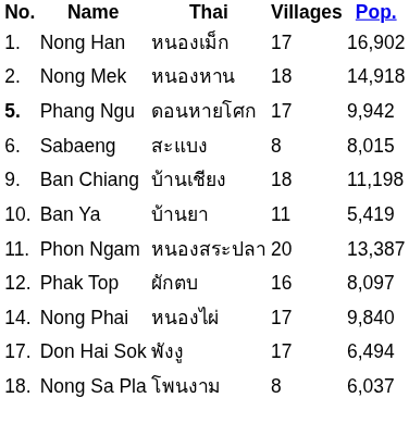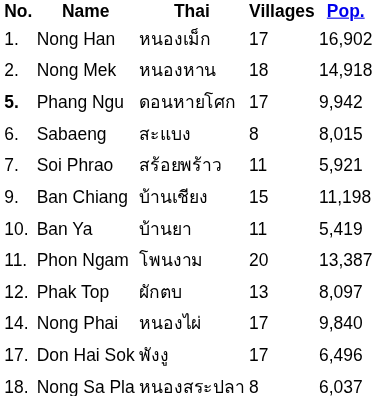 <table>
 <tr>
 <th>No.</th>
 <th>Name</th>
 <th>Thai</th>
 <th>Villages</th>
 <th><a href='#'>Pop.</a></th>
 </tr>
 <tr>
 <td>1.</td>
 <td>Nong Han</td>
 <td>หนองเม็ก</td>
 <td>17</td>
 <td>16,902</td>
 </tr>
 <tr>
 <td>2.</td>
 <td>Nong Mek</td>
 <td>หนองหาน</td>
 <td>18</td>
 <td>14,918</td>
 </tr>
 <tr>
 <td><strong>5.</strong></td>
 <td>Phang Ngu</td>
 <td>ดอนหายโศก</td>
 <td>17</td>
 <td>9,942</td>
 </tr>
 <tr>
 <td>6.</td>
 <td>Sabaeng</td>
 <td>สะแบง</td>
 <td>8</td>
 <td>8,015</td>
 </tr>
 <tr>
+<td>7.</td>
+<td>Soi Phrao</td>
+<td>สร้อยพร้าว</td>
+<td>11</td>
+<td>5,921</td>
+</tr>
+<tr>
 <td>9.</td>
 <td>Ban Chiang</td>
 <td>บ้านเชียง</td>
-<td>18</td>
+<td>15</td>
 <td>11,198</td>
 </tr>
 <tr>
 <td>10.</td>
 <td>Ban Ya</td>
 <td>บ้านยา</td>
 <td>11</td>
 <td>5,419</td>
 </tr>
 <tr>
 <td>11.</td>
 <td>Phon Ngam</td>
-<td>หนองสระปลา</td>
+<td>โพนงาม</td>
 <td>20</td>
 <td>13,387</td>
 </tr>
 <tr>
 <td>12.</td>
 <td>Phak Top</td>
 <td>ผักตบ</td>
-<td>16</td>
+<td>13</td>
 <td>8,097</td>
 </tr>
 <tr>
 <td>14.</td>
 <td>Nong Phai</td>
 <td>หนองไผ่</td>
 <td>17</td>
 <td>9,840</td>
 </tr>
 <tr>
 <td>17.</td>
 <td>Don Hai Sok</td>
 <td>พังงู</td>
 <td>17</td>
-<td>6,494</td>
+<td>6,496</td>
 </tr>
 <tr>
 <td>18.</td>
 <td>Nong Sa Pla</td>
-<td>โพนงาม</td>
+<td>หนองสระปลา</td>
 <td>8</td>
 <td>6,037</td>
 </tr>
 </table>
